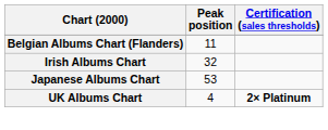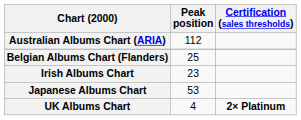 <table class="wikitable sortable plainrowheaders">
 <tr>
 <th>Chart (2000)</th>
 <th>Peak<br>position</th>
 <th><a href='#'>Certification</a><br>(<small><a href='#'>sales thresholds</a></small>)</th>
 </tr>
 <tr>
+<th scope="row">Australian Albums Chart (<a href='#'>ARIA</a>)</th>
+<td align=center>112</td>
+<td align=center></td>
+</tr>
+<tr>
 </tr>
 <tr>
 <th scope="row">Belgian Albums Chart (Flanders)</th>
-<td align=center>11</td>
+<td align=center>25</td>
 <td align=center></td>
 </tr>
 <tr>
 <th scope="row">Irish Albums Chart</th>
-<td align=center>32</td>
+<td align=center>23</td>
 <td align=center></td>
 </tr>
 <tr>
 <th scope="row">Japanese Albums Chart</th>
 <td align=center>53</td>
 <td align=center></td>
 </tr>
 <tr>
 <th scope="row">UK Albums Chart</th>
 <td align=center>4</td>
 <td align="center"><strong>2× Platinum</strong></td>
 </tr>
 </table>
